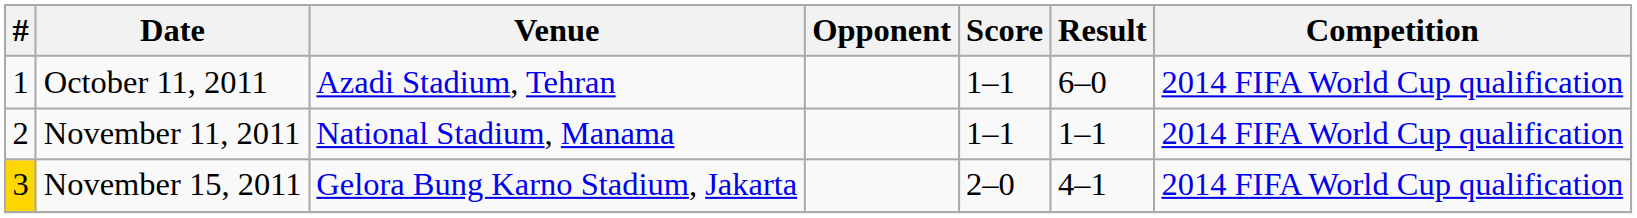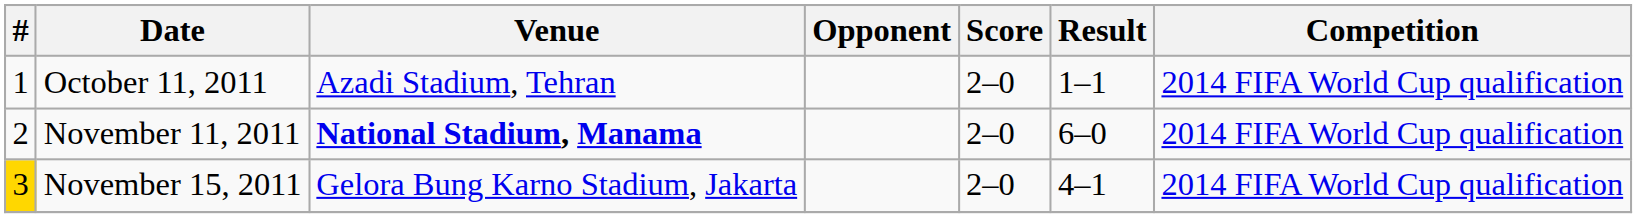 <table class="wikitable">
 <tr>
 <th>#</th>
 <th>Date</th>
 <th>Venue</th>
 <th>Opponent</th>
 <th>Score</th>
 <th>Result</th>
 <th>Competition</th>
 </tr>
 <tr>
 <td>1</td>
 <td>October 11, 2011</td>
 <td><a href='#'>Azadi Stadium</a>, <a href='#'>Tehran</a></td>
 <td></td>
+<td>2–0</td>
 <td>1–1</td>
-<td>6–0</td>
 <td><a href='#'>2014 FIFA World Cup qualification</a></td>
 </tr>
 <tr>
 <td>2</td>
 <td>November 11, 2011</td>
-<td><a href='#'>National Stadium</a>, <a href='#'>Manama</a></td>
+<td><strong><a href='#'>National Stadium</a>, <a href='#'>Manama</a></strong></td>
 <td></td>
-<td>1–1</td>
-<td>1–1</td>
+<td>2–0</td>
+<td>6–0</td>
 <td><a href='#'>2014 FIFA World Cup qualification</a></td>
 </tr>
 <tr>
 <td style="background: gold;">3</td>
 <td>November 15, 2011</td>
 <td><a href='#'>Gelora Bung Karno Stadium</a>, <a href='#'>Jakarta</a></td>
 <td></td>
 <td>2–0</td>
 <td>4–1</td>
 <td><a href='#'>2014 FIFA World Cup qualification</a></td>
 </tr>
 <tr>
 </tr>
 </table>
